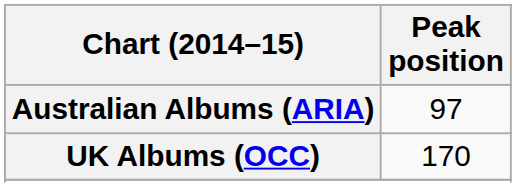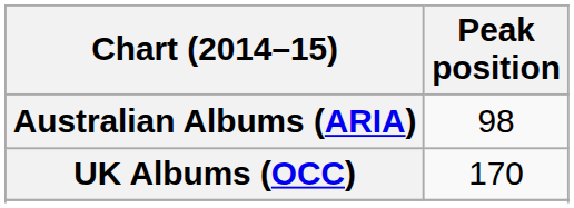 <table class="wikitable sortable plainrowheaders" style="text-align:center;">
 <tr>
 <th>Chart (2014–15)</th>
 <th>Peak<br>position</th>
 </tr>
 <tr>
 <th scope="row">Australian Albums (<a href='#'>ARIA</a>)</th>
-<td>97</td>
+<td>98</td>
 </tr>
 <tr>
 <th scope="row">UK Albums (<a href='#'>OCC</a>)</th>
 <td>170</td>
 </tr>
 <tr>
 </tr>
 <tr>
 </tr>
 <tr>
 </tr>
 </table>
